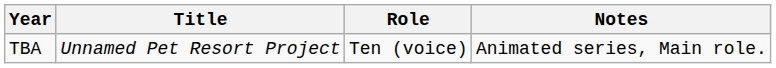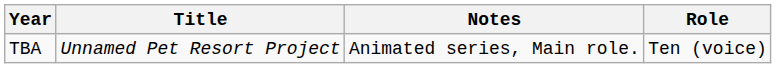 <table class="wikitable">
 <tr>
 <th>Year</th>
 <th>Title</th>
+<th>Notes</th>
 <th>Role</th>
-<th>Notes</th>
 </tr>
 <tr>
 <td>TBA</td>
 <td><em>Unnamed Pet Resort Project</em></td>
+<td>Animated series, Main role.</td>
 <td>Ten (voice)</td>
-<td>Animated series, Main role.</td>
 </tr>
 </table>
